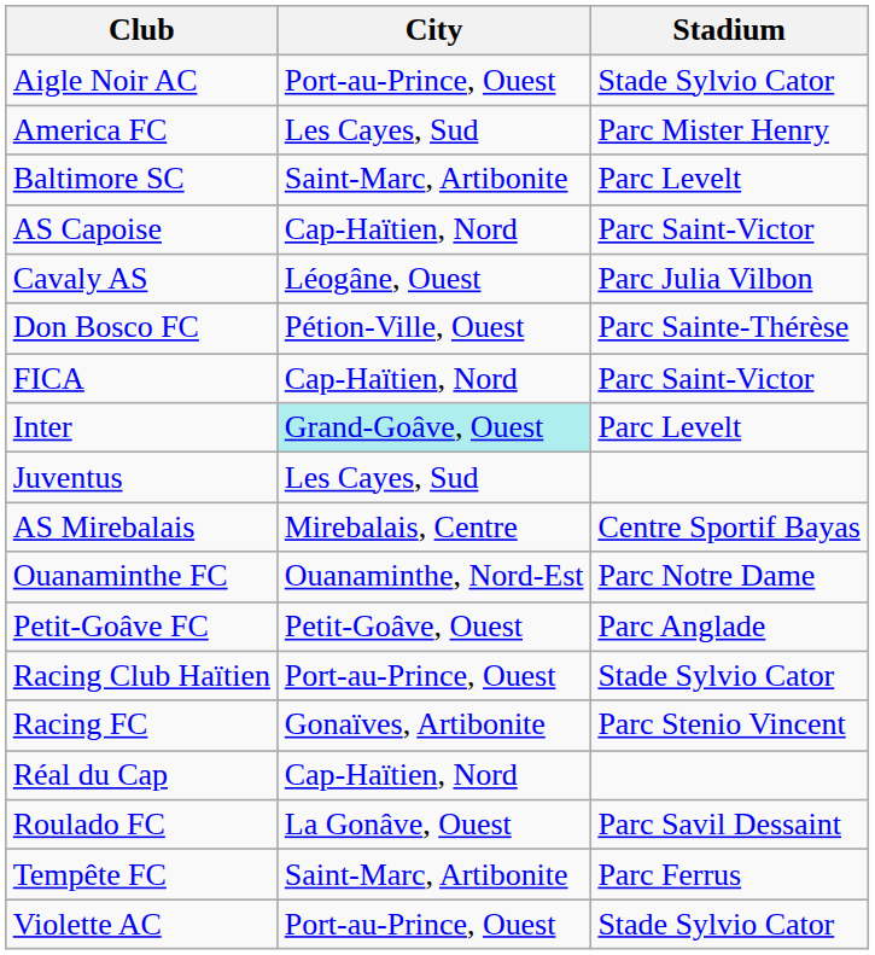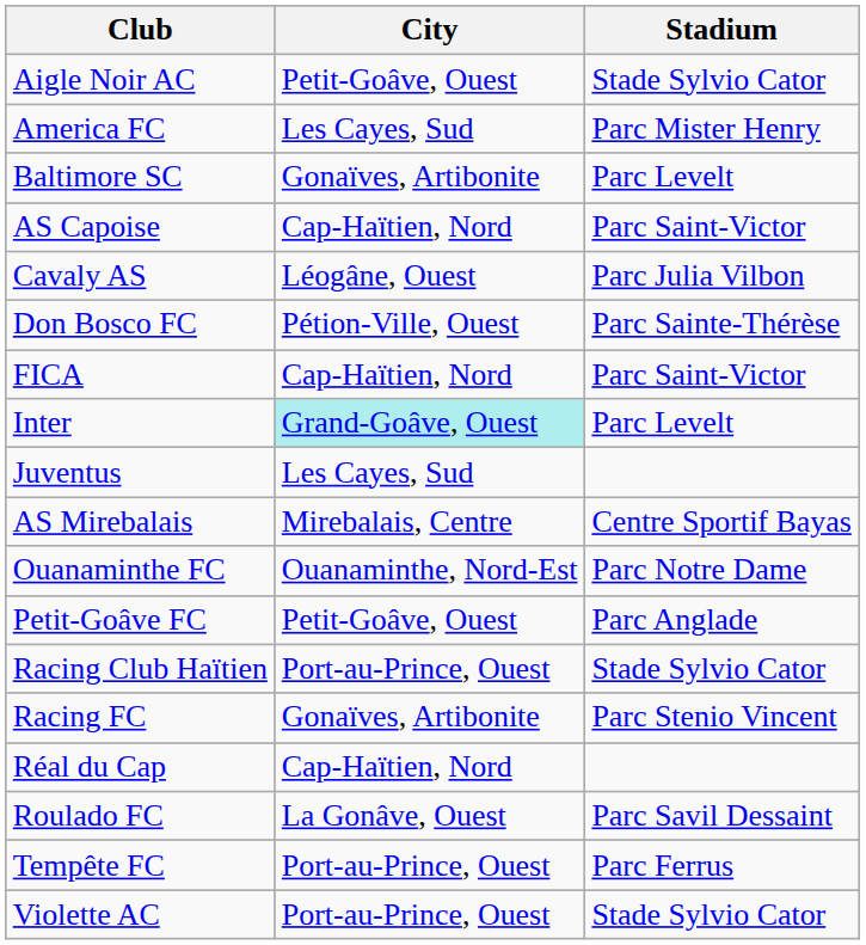 <table class="wikitable sortable">
 <tr>
 <th>Club</th>
 <th>City</th>
 <th>Stadium</th>
 </tr>
 <tr>
 <td><a href='#'>Aigle Noir AC</a></td>
-<td><a href='#'>Port-au-Prince</a>, <a href='#'>Ouest</a></td>
+<td><a href='#'>Petit-Goâve</a>, <a href='#'>Ouest</a></td>
 <td><a href='#'>Stade Sylvio Cator</a></td>
 </tr>
 <tr>
 <td><a href='#'>America FC</a></td>
 <td><a href='#'>Les Cayes</a>, <a href='#'>Sud</a></td>
 <td><a href='#'>Parc Mister Henry</a></td>
 </tr>
 <tr>
 <td><a href='#'>Baltimore SC</a></td>
-<td><a href='#'>Saint-Marc</a>, <a href='#'>Artibonite</a></td>
+<td><a href='#'>Gonaïves</a>, <a href='#'>Artibonite</a></td>
 <td><a href='#'>Parc Levelt</a></td>
 </tr>
 <tr>
 <td><a href='#'>AS Capoise</a></td>
 <td><a href='#'>Cap-Haïtien</a>, <a href='#'>Nord</a></td>
 <td><a href='#'>Parc Saint-Victor</a></td>
 </tr>
 <tr>
 <td><a href='#'>Cavaly AS</a></td>
 <td><a href='#'>Léogâne</a>, <a href='#'>Ouest</a></td>
 <td><a href='#'>Parc Julia Vilbon</a></td>
 </tr>
 <tr>
 <td><a href='#'>Don Bosco FC</a></td>
 <td><a href='#'>Pétion-Ville</a>, <a href='#'>Ouest</a></td>
 <td><a href='#'>Parc Sainte-Thérèse</a></td>
 </tr>
 <tr>
 <td><a href='#'>FICA</a></td>
 <td><a href='#'>Cap-Haïtien</a>, <a href='#'>Nord</a></td>
 <td><a href='#'>Parc Saint-Victor</a></td>
 </tr>
 <tr>
 <td><a href='#'>Inter</a></td>
 <td style="background: paleturquoise;"><a href='#'>Grand-Goâve</a>, <a href='#'>Ouest</a></td>
 <td><a href='#'>Parc Levelt</a></td>
 </tr>
 <tr>
 <td><a href='#'>Juventus</a></td>
 <td><a href='#'>Les Cayes</a>, <a href='#'>Sud</a></td>
 <td></td>
 </tr>
 <tr>
 <td><a href='#'>AS Mirebalais</a></td>
 <td><a href='#'>Mirebalais</a>, <a href='#'>Centre</a></td>
 <td><a href='#'>Centre Sportif Bayas</a></td>
 </tr>
 <tr>
 <td><a href='#'>Ouanaminthe FC</a></td>
 <td><a href='#'>Ouanaminthe</a>, <a href='#'>Nord-Est</a></td>
 <td><a href='#'>Parc Notre Dame</a></td>
 </tr>
 <tr>
 <td><a href='#'>Petit-Goâve FC</a></td>
 <td><a href='#'>Petit-Goâve</a>, <a href='#'>Ouest</a></td>
 <td><a href='#'>Parc Anglade</a></td>
 </tr>
 <tr>
 <td><a href='#'>Racing Club Haïtien</a></td>
 <td><a href='#'>Port-au-Prince</a>, <a href='#'>Ouest</a></td>
 <td><a href='#'>Stade Sylvio Cator</a></td>
 </tr>
 <tr>
 <td><a href='#'>Racing FC</a></td>
 <td><a href='#'>Gonaïves</a>, <a href='#'>Artibonite</a></td>
 <td><a href='#'>Parc Stenio Vincent</a></td>
 </tr>
 <tr>
 <td><a href='#'>Réal du Cap</a></td>
 <td><a href='#'>Cap-Haïtien</a>, <a href='#'>Nord</a></td>
 <td></td>
 </tr>
 <tr>
 <td><a href='#'>Roulado FC</a></td>
 <td><a href='#'>La Gonâve</a>, <a href='#'>Ouest</a></td>
 <td><a href='#'>Parc Savil Dessaint</a></td>
 </tr>
 <tr>
 <td><a href='#'>Tempête FC</a></td>
-<td><a href='#'>Saint-Marc</a>, <a href='#'>Artibonite</a></td>
+<td><a href='#'>Port-au-Prince</a>, <a href='#'>Ouest</a></td>
 <td><a href='#'>Parc Ferrus</a></td>
 </tr>
 <tr>
 <td><a href='#'>Violette AC</a></td>
 <td><a href='#'>Port-au-Prince</a>, <a href='#'>Ouest</a></td>
 <td><a href='#'>Stade Sylvio Cator</a></td>
 </tr>
 </table>
